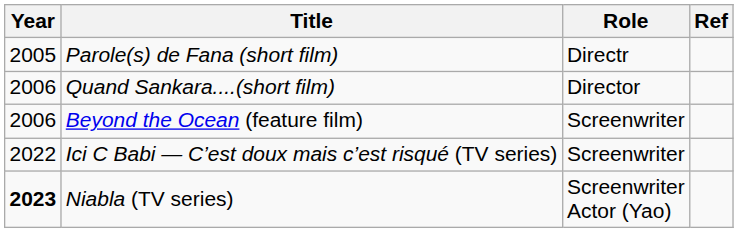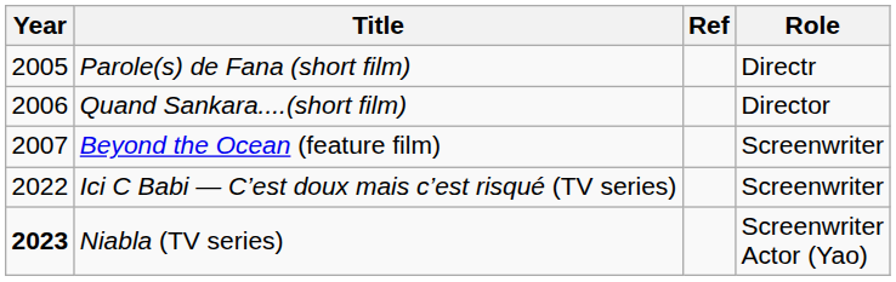 <table class="wikitable">
 <tr>
 <th>Year</th>
 <th>Title</th>
+<th>Ref</th>
 <th>Role</th>
-<th>Ref</th>
 </tr>
 <tr>
 <td>2005</td>
 <td><em>Parole(s) de Fana (short film)</em></td>
+<td></td>
 <td>Directr</td>
-<td></td>
 </tr>
 <tr>
 <td>2006</td>
 <td><em>Quand Sankara....(short film)</em></td>
+<td></td>
 <td>Director</td>
-<td></td>
 </tr>
 <tr>
-<td>2006</td>
+<td>2007</td>
 <td><em><a href='#'>Beyond the Ocean</a></em> (feature film)</td>
+<td></td>
 <td>Screenwriter</td>
-<td></td>
 </tr>
 <tr>
 <td>2022</td>
 <td><em>Ici C Babi — C’est doux mais c’est risqué</em> (TV series)</td>
+<td></td>
 <td>Screenwriter</td>
-<td></td>
 </tr>
 <tr>
 <td><strong>2023</strong></td>
 <td><em>Niabla</em> (TV series)</td>
+<td></td>
 <td>Screenwriter<br>Actor (Yao)</td>
-<td></td>
 </tr>
 </table>
